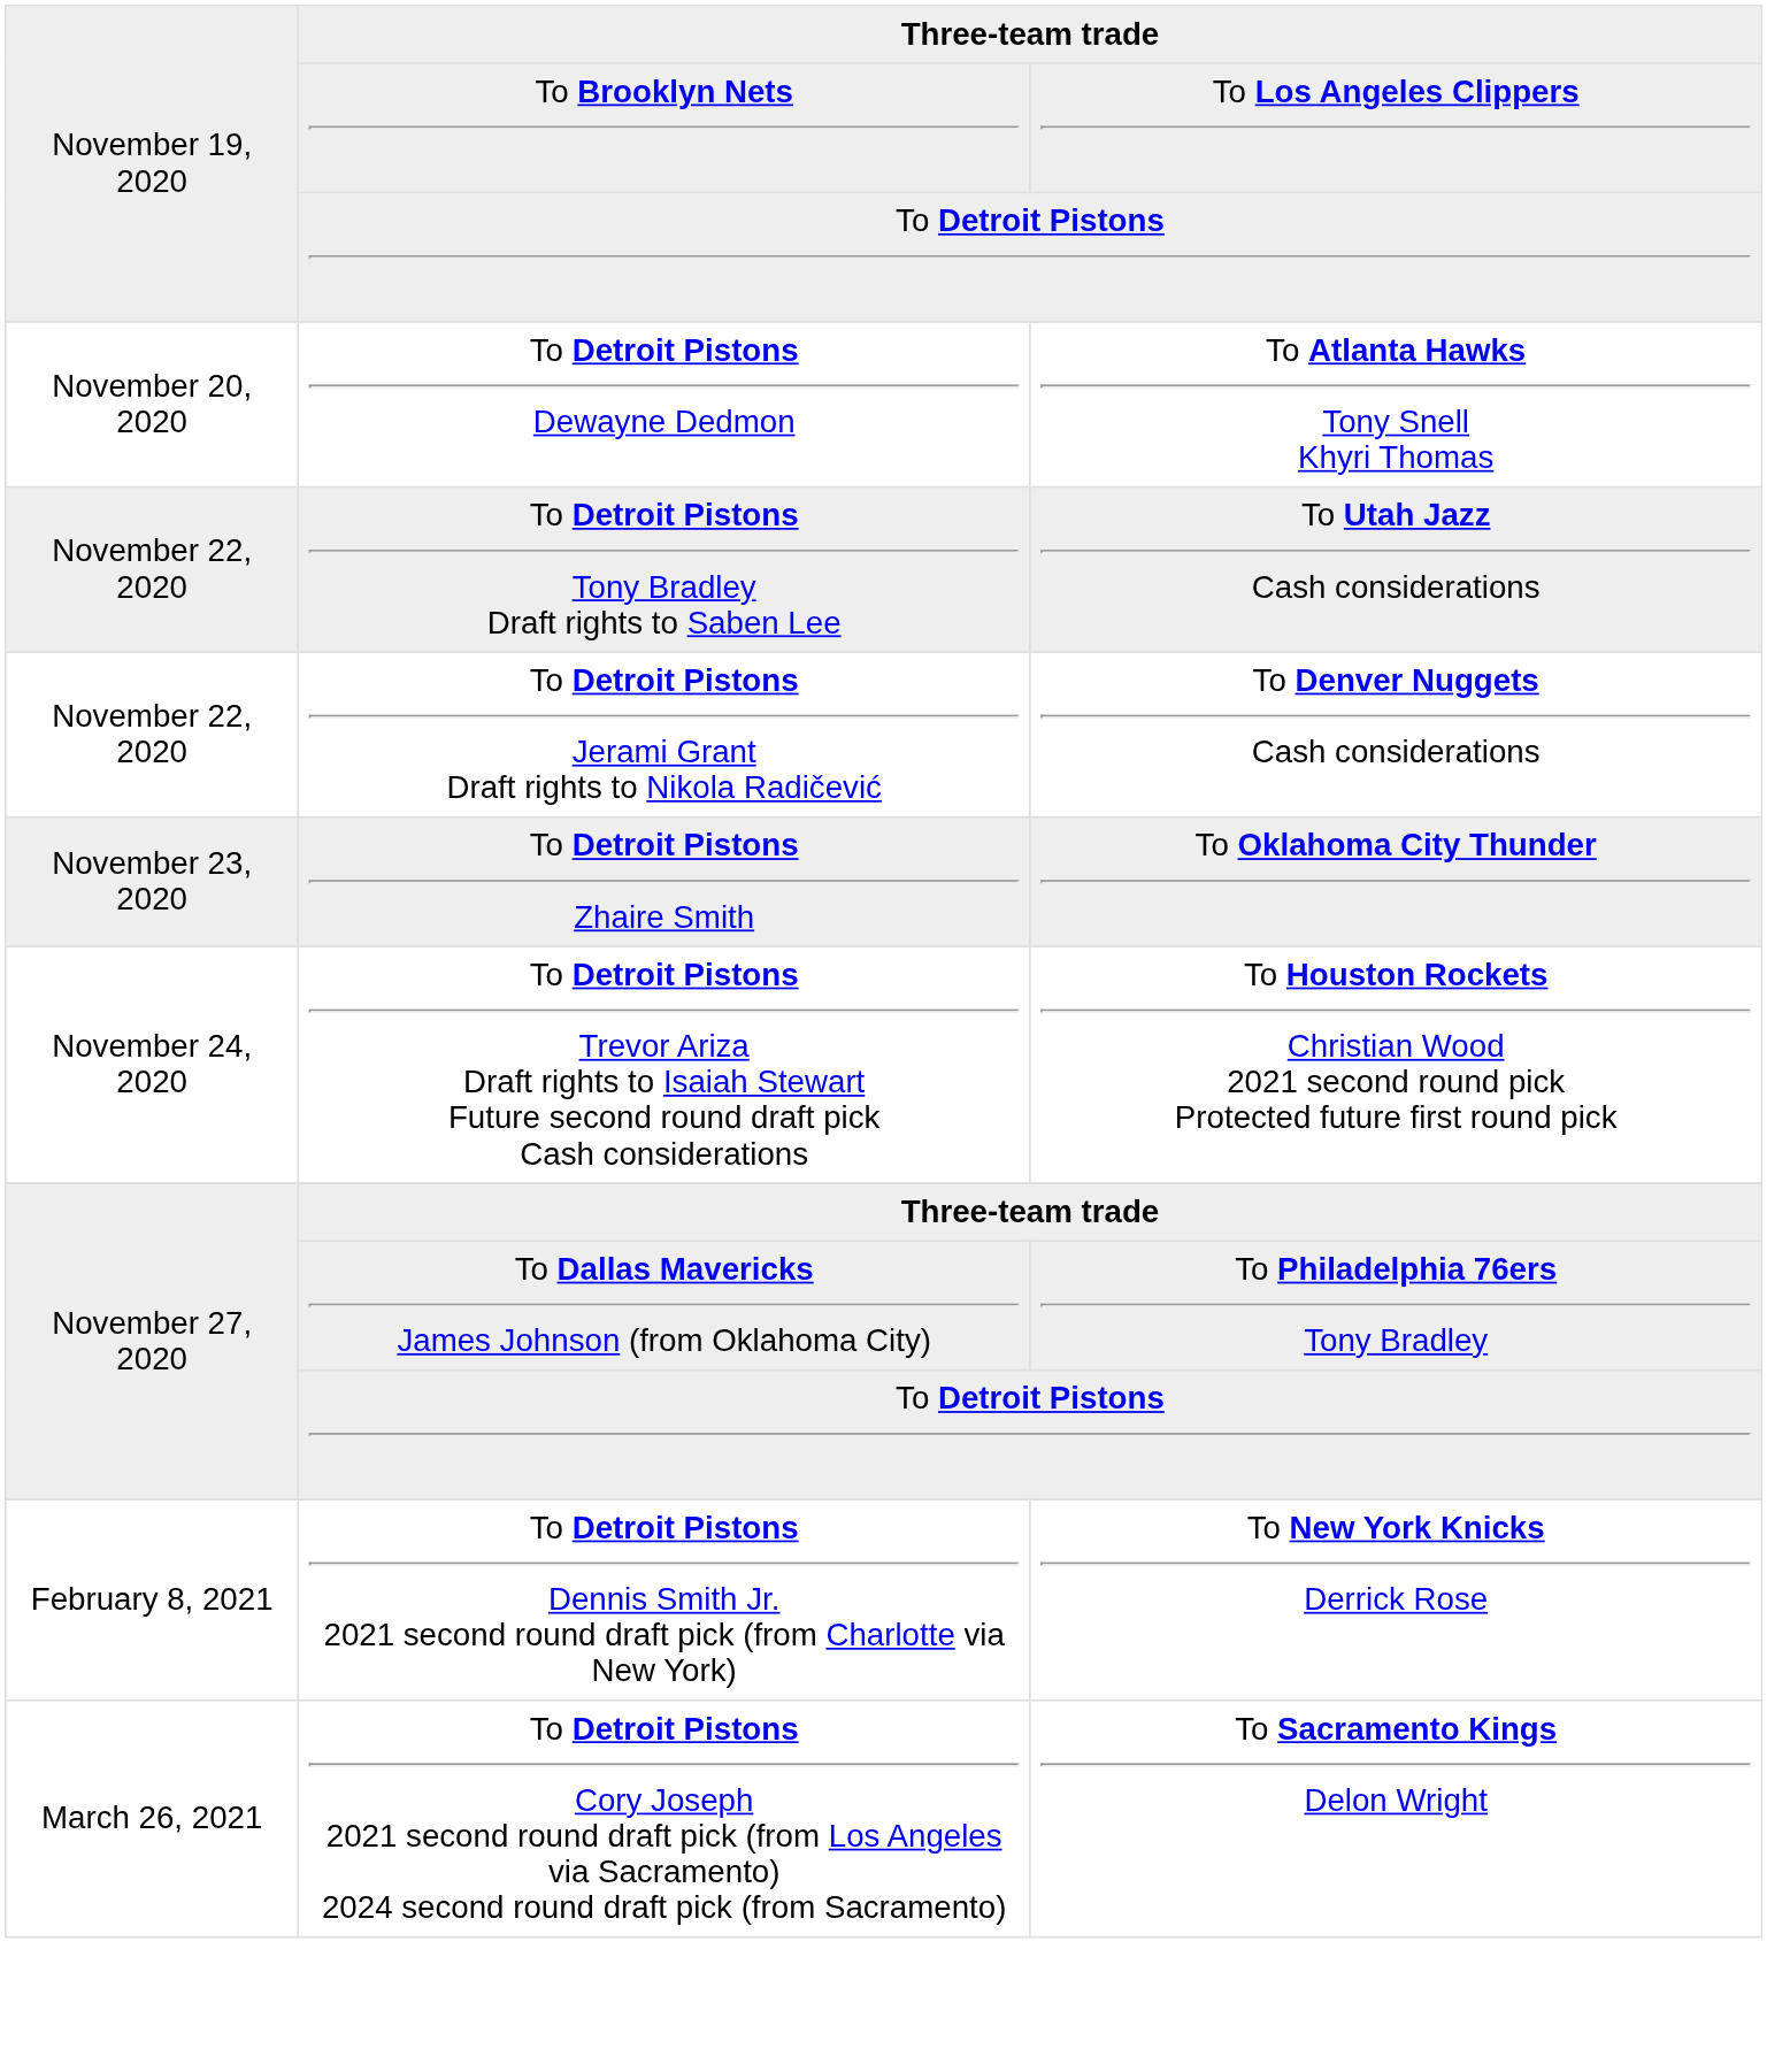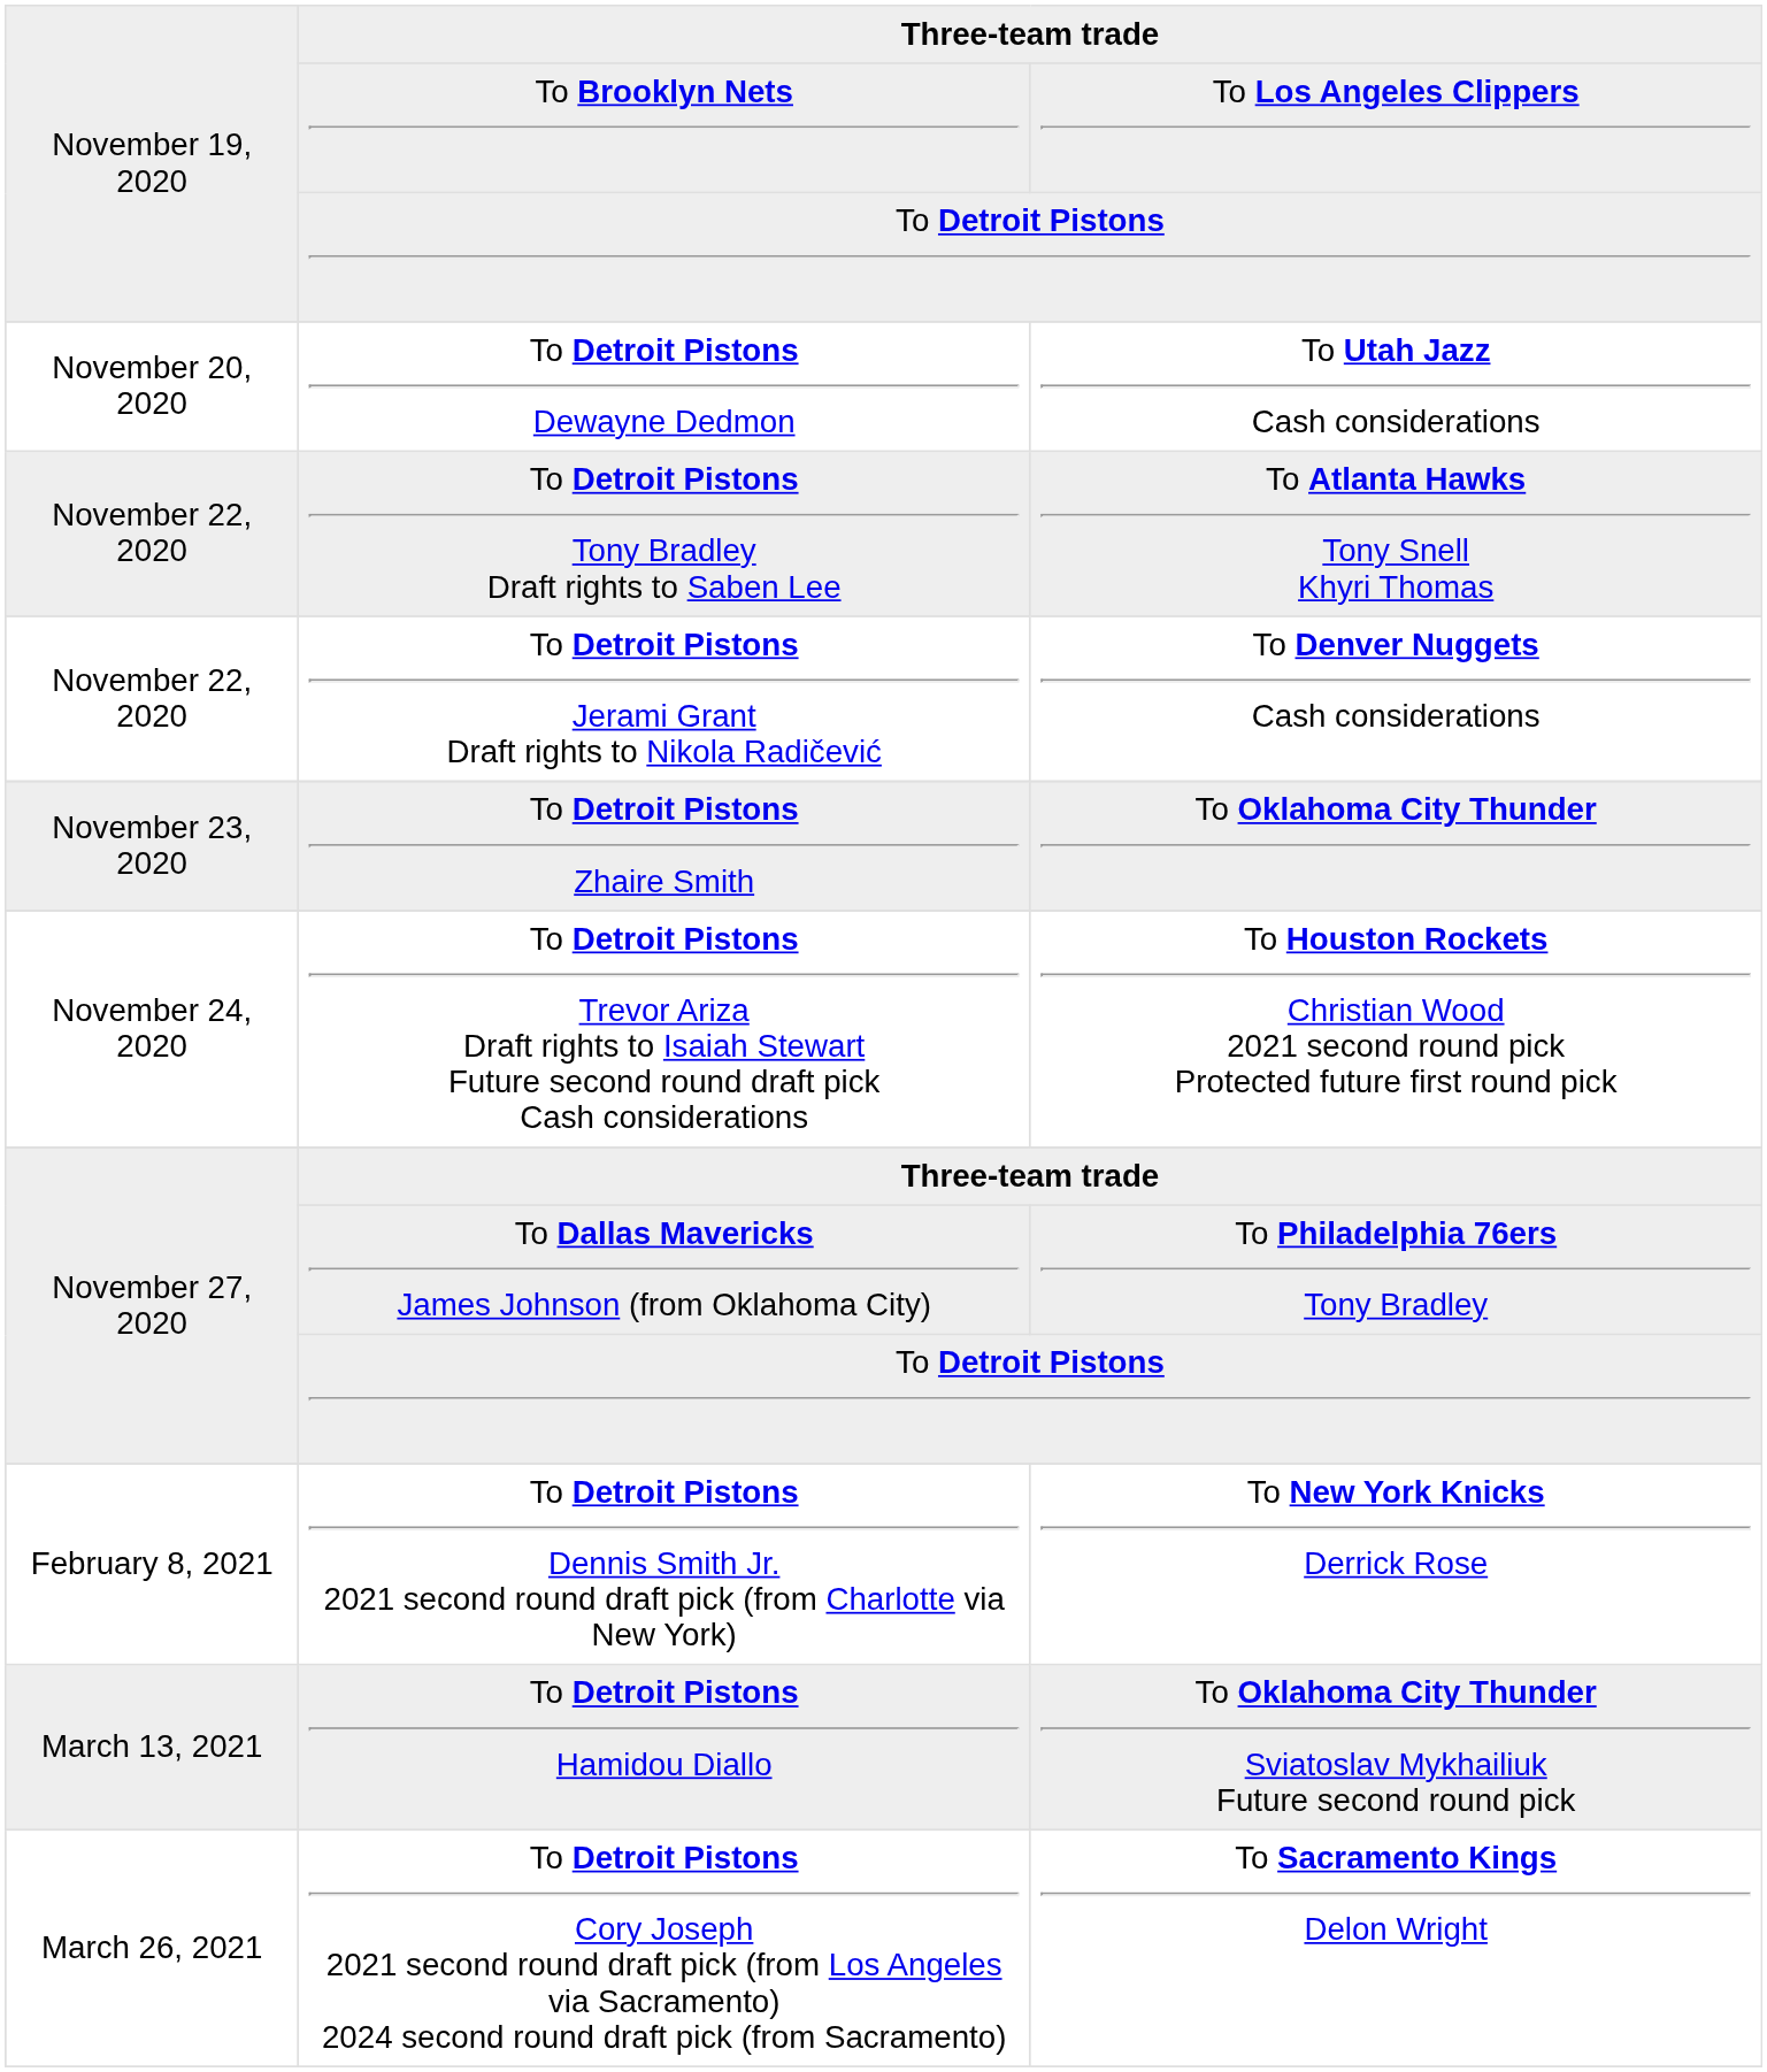 <table border=1 style="border-collapse:collapse; text-align: center; width: 100%" bordercolor="#DFDFDF"  cellpadding="5">
 <tr style="background:#eee;">
 <td style="width:12%" rowspan="3">November 19, 2020</td>
 <td style="width:30%" valign="top" colspan="2"><strong>Three-team trade</strong></td>
 </tr>
 <tr bgcolor="#eee">
 <td style="width:30%" valign="top">To <strong><a href='#'>Brooklyn Nets</a></strong><hr><br></td>
 <td style="width:30%" valign="top">To <strong><a href='#'>Los Angeles Clippers</a></strong><hr><br></td>
 </tr>
 <tr bgcolor="#eee">
 <td style="width:30%" valign="top" colspan="2">To <strong><a href='#'>Detroit Pistons</a></strong><hr><br></td>
 </tr>
 <tr>
 <td style="width:12%">November 20, 2020</td>
 <td style="width:44; vertical-align:top;">To <strong><a href='#'>Detroit Pistons</a></strong><hr><a href='#'>Dewayne Dedmon</a></td>
-<td style="width:44; vertical-align:top;">To <strong><a href='#'>Atlanta Hawks</a></strong><hr><a href='#'>Tony Snell</a><br><a href='#'>Khyri Thomas</a></td>
+<td style="width:44; vertical-align:top;">To <strong><a href='#'>Utah Jazz</a></strong><hr>Cash considerations</td>
 </tr>
 <tr style="background:#eee;">
 <td style="width:12%">November 22, 2020</td>
 <td style="width:44; vertical-align:top;">To <strong><a href='#'>Detroit Pistons</a></strong><hr><a href='#'>Tony Bradley</a><br>Draft rights to <a href='#'>Saben Lee</a></td>
-<td style="width:44; vertical-align:top;">To <strong><a href='#'>Utah Jazz</a></strong><hr>Cash considerations</td>
+<td style="width:44; vertical-align:top;">To <strong><a href='#'>Atlanta Hawks</a></strong><hr><a href='#'>Tony Snell</a><br><a href='#'>Khyri Thomas</a></td>
 </tr>
 <tr>
 <td style="width:12%">November 22, 2020</td>
 <td style="width:44; vertical-align:top;">To <strong><a href='#'>Detroit Pistons</a></strong><hr><a href='#'>Jerami Grant</a><br>Draft rights to <a href='#'>Nikola Radičević</a></td>
 <td style="width:44; vertical-align:top;">To <strong><a href='#'>Denver Nuggets</a></strong><hr>Cash considerations</td>
 </tr>
 <tr>
 </tr>
 <tr style="background:#eee;">
 <td style="width:12%">November 23, 2020</td>
 <td style="width:44; vertical-align:top;">To <strong><a href='#'>Detroit Pistons</a></strong><hr><a href='#'>Zhaire Smith</a></td>
 <td style="width:30%" valign="top">To <strong><a href='#'>Oklahoma City Thunder</a></strong><hr><br></td>
 </tr>
 <tr>
 <td style="width:12%">November 24, 2020</td>
 <td style="width:44; vertical-align:top;">To <strong><a href='#'>Detroit Pistons</a></strong><hr><a href='#'>Trevor Ariza</a><br>Draft rights to <a href='#'>Isaiah Stewart</a><br>Future second round draft pick<br>Cash considerations</td>
 <td style="width:44; vertical-align:top;">To <strong><a href='#'>Houston Rockets</a></strong><hr><a href='#'>Christian Wood</a><br>2021 second round pick<br>Protected future first round pick</td>
 </tr>
 <tr>
 </tr>
 <tr style="background:#eee;">
 <td style="width:12%" rowspan="3">November 27, 2020</td>
 <td style="width:30%" valign="top" colspan="2"><strong>Three-team trade</strong></td>
 </tr>
 <tr bgcolor="#eee">
 <td style="width:30%" valign="top">To <strong><a href='#'>Dallas Mavericks</a></strong><hr><a href='#'>James Johnson</a> (from Oklahoma City)</td>
 <td style="width:44; vertical-align:top;">To <strong><a href='#'>Philadelphia 76ers</a></strong><hr><a href='#'>Tony Bradley</a></td>
 </tr>
 <tr bgcolor="#eee">
 <td style="width:30%" valign="top" colspan="2">To <strong><a href='#'>Detroit Pistons</a></strong><hr><br></td>
 </tr>
 <tr>
 <td style="width:12%">February 8, 2021</td>
 <td style="width:44; vertical-align:top;">To <strong><a href='#'>Detroit Pistons</a></strong><hr><a href='#'>Dennis Smith Jr.</a><br>2021 second round draft pick (from <a href='#'>Charlotte</a> via New York)</td>
 <td style="width:44; vertical-align:top;">To <strong><a href='#'>New York Knicks</a></strong><hr><a href='#'>Derrick Rose</a></td>
 </tr>
+<tr style="background:#eee;">
+<td style="width:12%">March 13, 2021</td>
+<td style="width:44; vertical-align:top;">To <strong><a href='#'>Detroit Pistons</a></strong><hr><a href='#'>Hamidou Diallo</a></td>
+<td style="width:44; vertical-align:top;">To <strong><a href='#'>Oklahoma City Thunder</a></strong><hr><a href='#'>Sviatoslav Mykhailiuk</a><br>Future second round pick</td>
+</tr>
 <tr>
 <td style="width:12%">March 26, 2021</td>
 <td style="width:44; vertical-align:top;">To <strong><a href='#'>Detroit Pistons</a></strong><hr><a href='#'>Cory Joseph</a><br>2021 second round draft pick (from <a href='#'>Los Angeles</a> via Sacramento)<br>2024 second round draft pick (from Sacramento)</td>
 <td style="width:44; vertical-align:top;">To <strong><a href='#'>Sacramento Kings</a></strong><hr><a href='#'>Delon Wright</a></td>
 </tr>
 </table>
